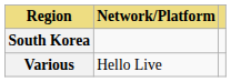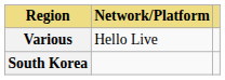 <table class="wikitable plainrowheaders">
 <tr>
 <th scope="col" style="background:#EEDD82">Region</th>
 <th scope="col" style="background:#EEDD82">Network/Platform</th>
 <th scope="col" style="background:#EEDD82"></th>
 </tr>
 <tr>
+<th scope="row">Various</th>
+<td>Hello Live</td>
+<td style="text-align:center"></td>
+</tr>
+<tr>
 <th scope="row">South Korea</th>
 <td></td>
 <td style="text-align:center"></td>
 </tr>
-<tr>
-<th scope="row">Various</th>
-<td>Hello Live</td>
-<td style="text-align:center"></td>
-</tr>
 </table>
